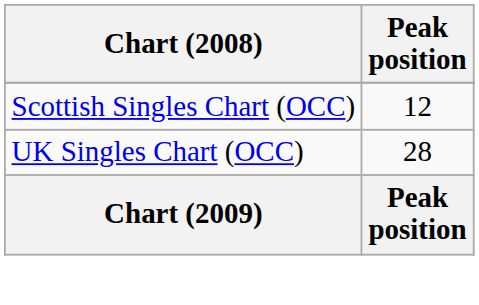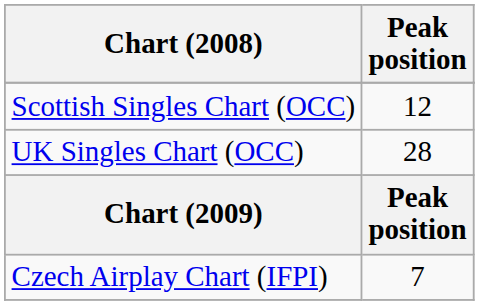 <table class="wikitable sortable">
 <tr>
 <th>Chart (2008)</th>
 <th>Peak<br>position</th>
 </tr>
 <tr>
 </tr>
 <tr>
 <td><a href='#'>Scottish Singles Chart</a> (<a href='#'>OCC</a>)</td>
 <td align="center">12</td>
 </tr>
 <tr>
 <td><a href='#'>UK Singles Chart</a> (<a href='#'>OCC</a>)</td>
 <td align="center">28</td>
 </tr>
 <tr>
 <th>Chart (2009)</th>
 <th>Peak<br>position</th>
 </tr>
+<tr>
+<td><a href='#'>Czech Airplay Chart</a> (<a href='#'>IFPI</a>)</td>
+<td align="center">7</td>
+</tr>
 </table>
